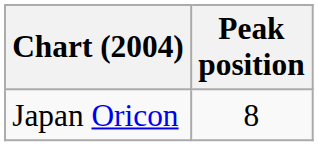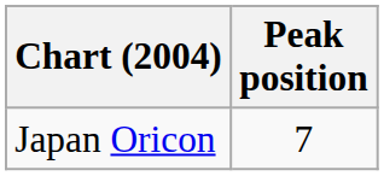 <table class="wikitable">
 <tr>
 <th>Chart (2004)</th>
 <th>Peak<br>position</th>
 </tr>
 <tr>
 <td>Japan <a href='#'>Oricon</a></td>
-<td align="center">8</td>
+<td align="center">7</td>
 </tr>
 </table>
